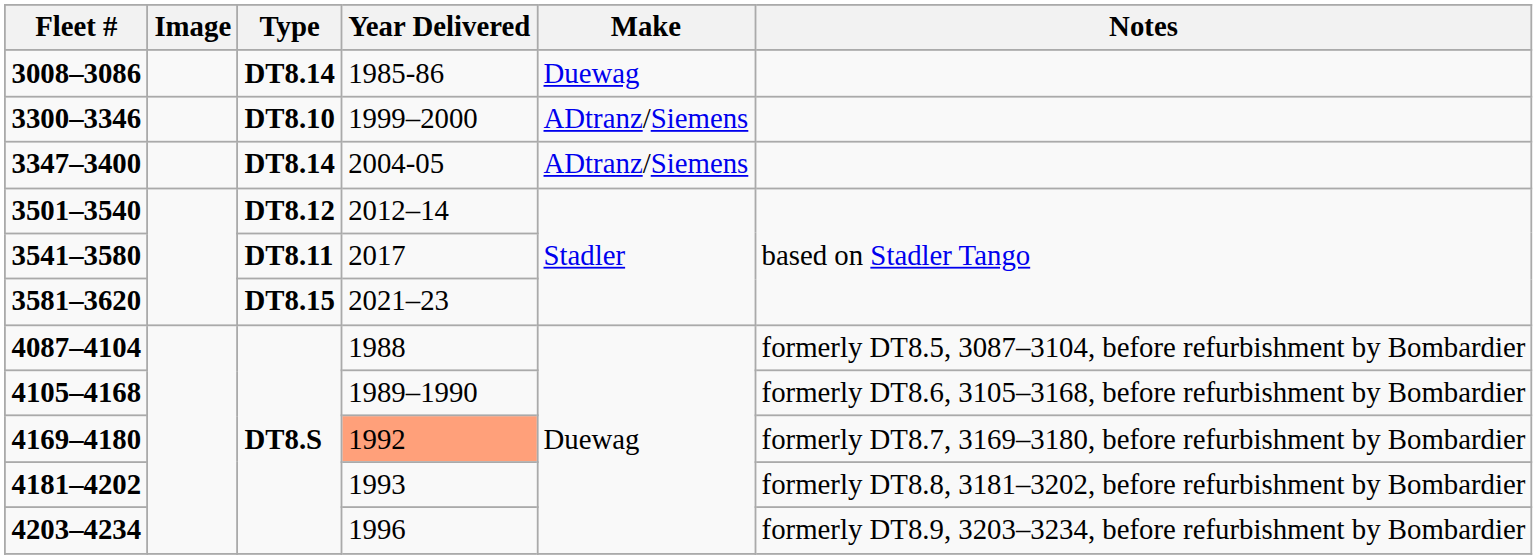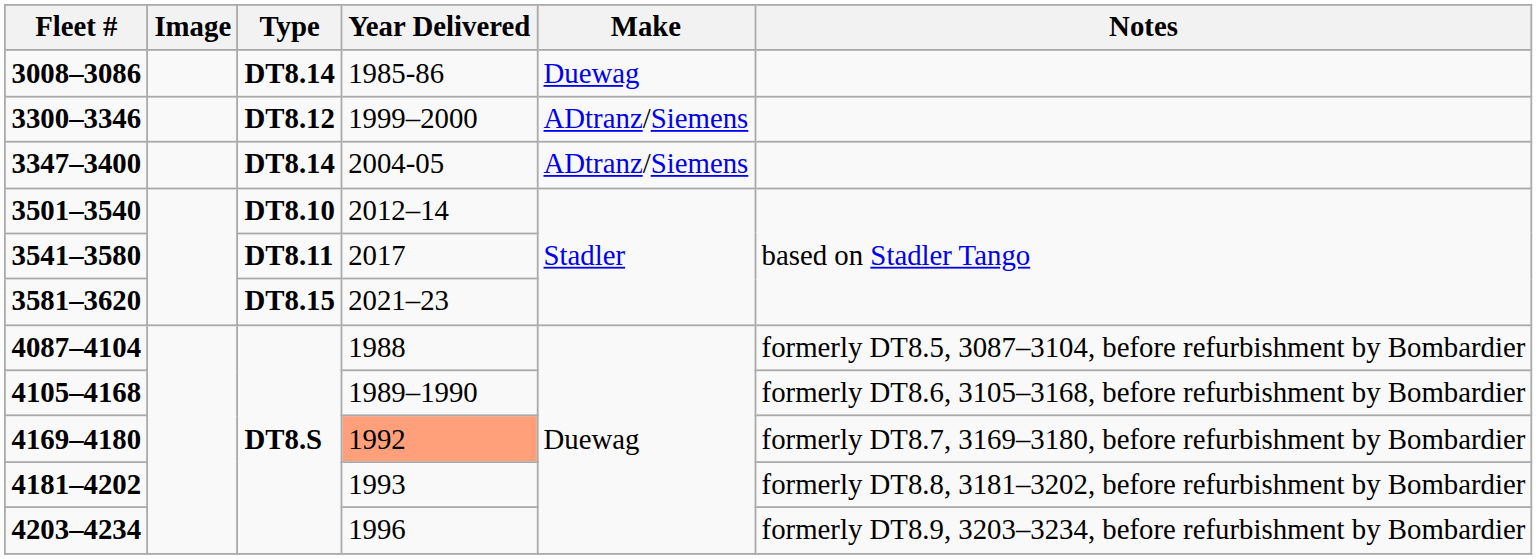 <table class="wikitable sortable">
 <tr>
 <th>Fleet #</th>
 <th>Image</th>
 <th><strong>Type</strong></th>
 <th>Year Delivered</th>
 <th>Make</th>
 <th>Notes</th>
 </tr>
 <tr>
 <td><strong>3008–3086</strong></td>
 <td></td>
 <td><strong>DT8.14</strong></td>
 <td>1985-86</td>
 <td><a href='#'>Duewag</a></td>
 <td></td>
 </tr>
 <tr>
 <td><strong>3300–3346</strong></td>
 <td></td>
-<td><strong>DT8.10</strong></td>
+<td><strong>DT8.12</strong></td>
 <td>1999–2000</td>
 <td><a href='#'>ADtranz</a>/<a href='#'>Siemens</a></td>
 <td></td>
 </tr>
 <tr>
 <td><strong>3347–3400</strong></td>
 <td></td>
 <td><strong>DT8.14</strong></td>
 <td>2004-05</td>
 <td><a href='#'>ADtranz</a>/<a href='#'>Siemens</a></td>
 <td></td>
 </tr>
 <tr>
 <td><strong>3501–3540</strong></td>
 <td rowspan="3"></td>
-<td><strong>DT8.12</strong></td>
+<td><strong>DT8.10</strong></td>
 <td>2012–14</td>
 <td rowspan="3"><a href='#'>Stadler</a></td>
 <td rowspan="3">based on <a href='#'>Stadler Tango</a></td>
 </tr>
 <tr>
 <td><strong>3541–3580</strong></td>
 <td><strong>DT8.11</strong></td>
 <td>2017</td>
 </tr>
 <tr>
 <td><strong>3581–3620</strong></td>
 <td><strong>DT8.15</strong></td>
 <td>2021–23</td>
 </tr>
 <tr>
 <td><strong>4087–4104</strong></td>
 <td rowspan="5"></td>
 <td rowspan="5"><strong>DT8.S</strong></td>
 <td>1988</td>
 <td rowspan="5">Duewag</td>
 <td>formerly DT8.5, 3087–3104, before refurbishment by Bombardier</td>
 </tr>
 <tr>
 <td><strong>4105–4168</strong></td>
 <td>1989–1990</td>
 <td>formerly DT8.6, 3105–3168, before refurbishment by Bombardier</td>
 </tr>
 <tr>
 <td><strong>4169–4180</strong></td>
 <td style="background: lightsalmon;">1992</td>
 <td>formerly DT8.7, 3169–3180, before refurbishment by Bombardier</td>
 </tr>
 <tr>
 <td><strong>4181–4202</strong></td>
 <td>1993</td>
 <td>formerly DT8.8, 3181–3202, before refurbishment by Bombardier</td>
 </tr>
 <tr>
 <td><strong>4203–4234</strong></td>
 <td>1996</td>
 <td>formerly DT8.9, 3203–3234, before refurbishment by Bombardier</td>
 </tr>
 </table>
